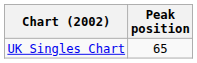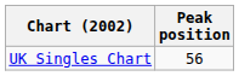 <table class="wikitable">
 <tr>
 <th>Chart (2002)</th>
 <th>Peak<br>position</th>
 </tr>
 <tr>
 <td><a href='#'>UK Singles Chart</a></td>
-<td align="center">65</td>
+<td align="center">56</td>
 </tr>
 </table>
